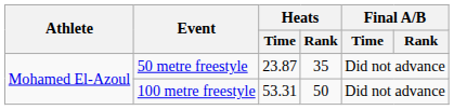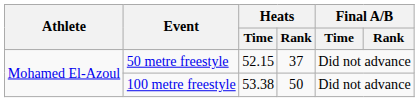 <table class="wikitable" style="font-size:90%">
 <tr>
 <th rowspan="2">Athlete</th>
 <th rowspan="2">Event</th>
 <th colspan=2>Heats</th>
 <th colspan=2>Final A/B</th>
 </tr>
 <tr style="font-size:95%">
 <th>Time</th>
 <th>Rank</th>
 <th>Time</th>
 <th>Rank</th>
 </tr>
 <tr align=center>
 <td align=left rowspan=2><a href='#'>Mohamed El-Azoul</a></td>
 <td align=left><a href='#'>50 metre freestyle</a></td>
-<td>23.87</td>
-<td>35</td>
+<td>52.15</td>
+<td>37</td>
 <td colspan=2>Did not advance</td>
 </tr>
 <tr align=center>
 <td align=left><a href='#'>100 metre freestyle</a></td>
-<td>53.31</td>
+<td>53.38</td>
 <td>50</td>
 <td colspan=2>Did not advance</td>
 </tr>
 </table>
